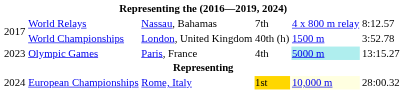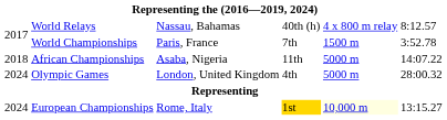 <table>
 <tr>
 <th colspan="7">Representing the  (2016—2019, 2024)</th>
 </tr>
 <tr>
 <td rowspan=2>2017</td>
 <td><a href='#'>World Relays</a></td>
 <td><a href='#'>Nassau</a>, Bahamas</td>
-<td>7th</td>
+<td>40th (h)</td>
 <td><a href='#'>4 x 800 m relay</a></td>
 <td>8:12.57</td>
 <td></td>
 </tr>
 <tr>
 <td><a href='#'>World Championships</a></td>
-<td><a href='#'>London</a>, United Kingdom</td>
-<td>40th (h)</td>
+<td><a href='#'>Paris</a>, France</td>
+<td>7th</td>
 <td><a href='#'>1500 m</a></td>
 <td>3:52.78</td>
 <td></td>
 </tr>
 <tr>
-<td>2023</td>
+<td>2018</td>
+<td><a href='#'>African Championships</a></td>
+<td><a href='#'>Asaba</a>, Nigeria</td>
+<td>11th</td>
+<td><a href='#'>5000 m</a></td>
+<td>14:07.22</td>
+<td></td>
+</tr>
+<tr>
+<td>2024</td>
 <td><a href='#'>Olympic Games</a></td>
-<td><a href='#'>Paris</a>, France</td>
+<td><a href='#'>London</a>, United Kingdom</td>
 <td>4th</td>
-<td style="background: paleturquoise;"><a href='#'>5000 m</a></td>
-<td>13:15.27</td>
+<td><a href='#'>5000 m</a></td>
+<td>28:00.32</td>
 </tr>
 <tr>
 <th colspan="7">Representing </th>
 </tr>
 <tr>
 <td rowspan=2>2024</td>
 <td><a href='#'>European Championships</a></td>
 <td><a href='#'>Rome, Italy</a></td>
 <td bgcolor=gold>1st</td>
 <td style="background: lightyellow;"><a href='#'>10,000 m</a></td>
-<td>28:00.32</td>
+<td>13:15.27</td>
 <td></td>
 </tr>
 </table>
